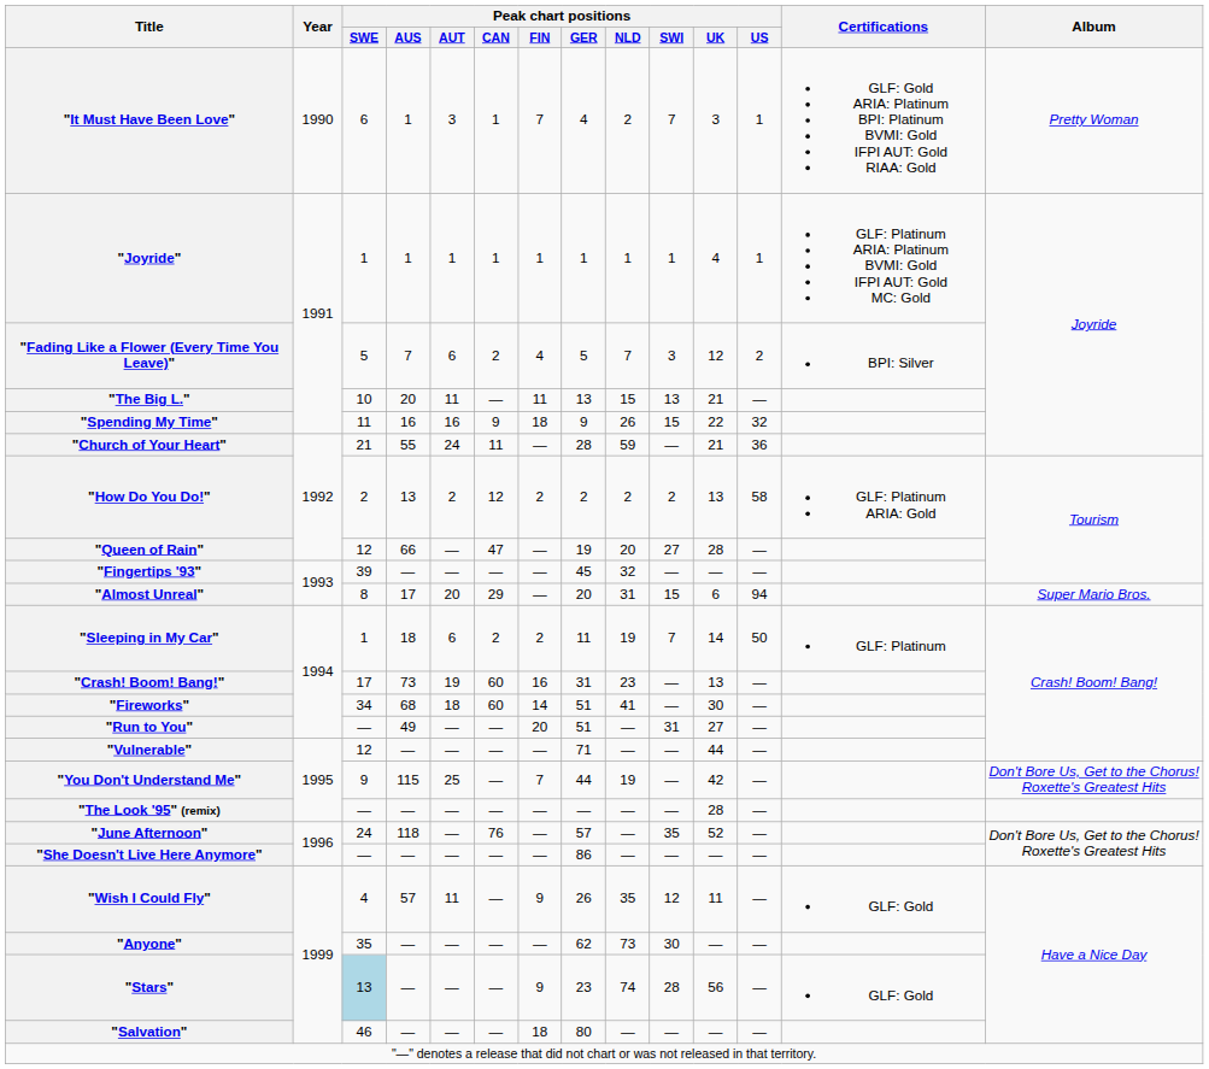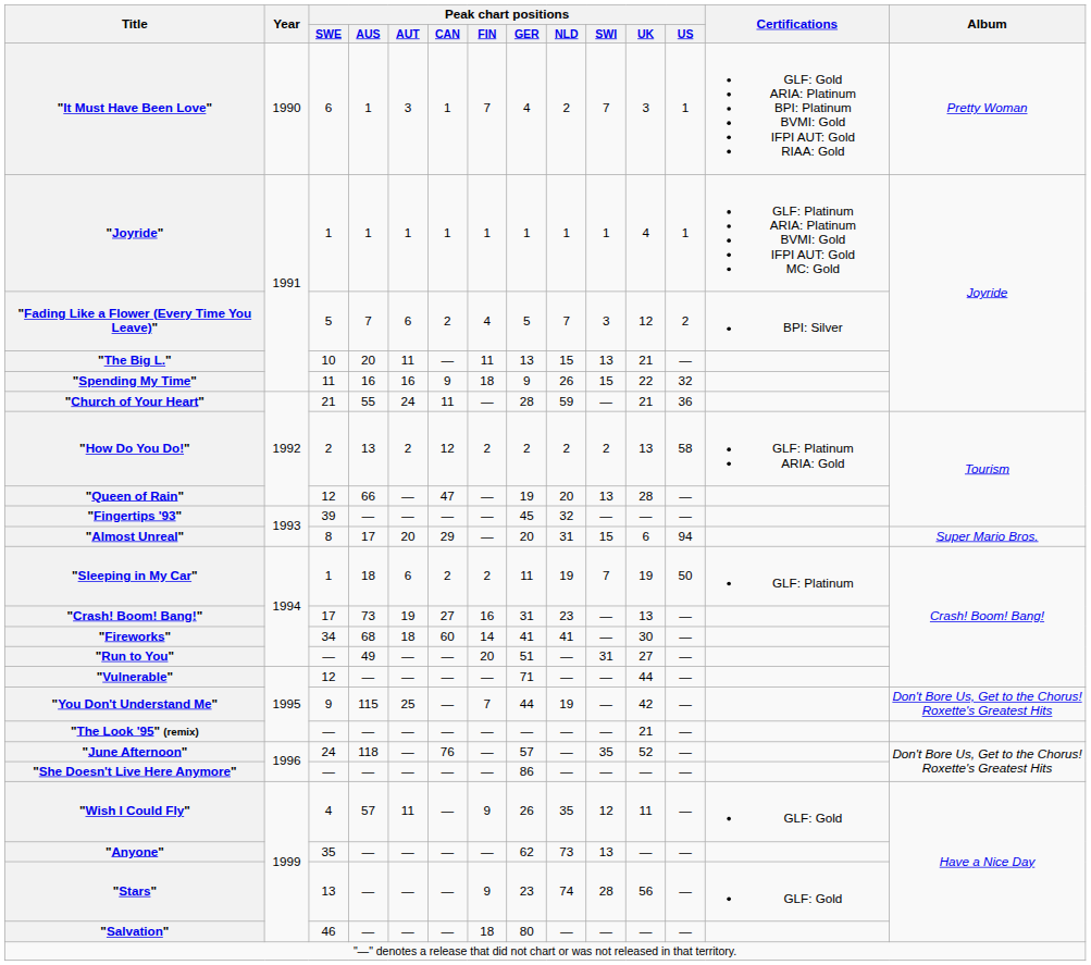 <table class="wikitable plainrowheaders" style="text-align:center;">
 <tr>
 <th scope="col" rowspan="2" style="width:20em;">Title</th>
 <th scope="col" rowspan="2" style="width:3em;">Year</th>
 <th scope="col" colspan="10">Peak chart positions</th>
 <th scope="col" rowspan="2" style="width:14em;"><a href='#'>Certifications</a></th>
 <th scope="col" rowspan="2" style="width:15em;">Album</th>
 </tr>
 <tr>
 <th scope="col" style="width:3em;font-size:90%;"><a href='#'>SWE</a><br></th>
 <th scope="col" style="width:3em;font-size:90%;"><a href='#'>AUS</a><br></th>
 <th scope="col" style="width:3em;font-size:90%;"><a href='#'>AUT</a><br></th>
 <th scope="col" style="width:3em;font-size:90%;"><a href='#'>CAN</a><br></th>
 <th scope="col" style="width:3em;font-size:90%;"><a href='#'>FIN</a><br></th>
 <th scope="col" style="width:3em;font-size:90%;"><a href='#'>GER</a><br></th>
 <th scope="col" style="width:3em;font-size:90%;"><a href='#'>NLD</a><br></th>
 <th scope="col" style="width:3em;font-size:90%;"><a href='#'>SWI</a><br></th>
 <th scope="col" style="width:3em;font-size:90%;"><a href='#'>UK</a><br></th>
 <th scope="col" style="width:3em;font-size:90%;"><a href='#'>US</a><br></th>
 </tr>
 <tr>
 <th scope="row">"<a href='#'>It Must Have Been Love</a>"</th>
 <td>1990</td>
 <td>6</td>
 <td>1</td>
 <td>3</td>
 <td>1</td>
 <td>7</td>
 <td>4</td>
 <td>2</td>
 <td>7</td>
 <td>3</td>
 <td>1</td>
 <td><br><ul><li>GLF: Gold</li><li>ARIA: Platinum</li><li>BPI: Platinum</li><li>BVMI: Gold</li><li>IFPI AUT: Gold</li><li>RIAA: Gold</li></ul></td>
 <td><em><a href='#'>Pretty Woman</a></em></td>
 </tr>
 <tr>
 <th scope="row">"<a href='#'>Joyride</a>"</th>
 <td rowspan="4">1991</td>
 <td>1</td>
 <td>1</td>
 <td>1</td>
 <td>1</td>
 <td>1</td>
 <td>1</td>
 <td>1</td>
 <td>1</td>
 <td>4</td>
 <td>1</td>
 <td><br><ul><li>GLF: Platinum</li><li>ARIA: Platinum</li><li>BVMI: Gold</li><li>IFPI AUT: Gold</li><li>MC: Gold</li></ul></td>
 <td rowspan="5"><em><a href='#'>Joyride</a></em></td>
 </tr>
 <tr>
 <th scope="row">"<a href='#'>Fading Like a Flower (Every Time You Leave)</a>"</th>
 <td>5</td>
 <td>7</td>
 <td>6</td>
 <td>2</td>
 <td>4</td>
 <td>5</td>
 <td>7</td>
 <td>3</td>
 <td>12</td>
 <td>2</td>
 <td><br><ul><li>BPI: Silver</li></ul></td>
 </tr>
 <tr>
 <th scope="row">"<a href='#'>The Big L.</a>"</th>
 <td>10</td>
 <td>20</td>
 <td>11</td>
 <td>—</td>
 <td>11</td>
 <td>13</td>
 <td>15</td>
 <td>13</td>
 <td>21</td>
 <td>—</td>
 <td></td>
 </tr>
 <tr>
 <th scope="row">"<a href='#'>Spending My Time</a>"</th>
 <td>11</td>
 <td>16</td>
 <td>16</td>
 <td>9</td>
 <td>18</td>
 <td>9</td>
 <td>26</td>
 <td>15</td>
 <td>22</td>
 <td>32</td>
 <td></td>
 </tr>
 <tr>
 <th scope="row">"<a href='#'>Church of Your Heart</a>"</th>
 <td rowspan="3">1992</td>
 <td>21</td>
 <td>55</td>
 <td>24</td>
 <td>11</td>
 <td>—</td>
 <td>28</td>
 <td>59</td>
 <td>—</td>
 <td>21</td>
 <td>36</td>
 <td></td>
 </tr>
 <tr>
 <th scope="row">"<a href='#'>How Do You Do!</a>"</th>
 <td>2</td>
 <td>13</td>
 <td>2</td>
 <td>12</td>
 <td>2</td>
 <td>2</td>
 <td>2</td>
 <td>2</td>
 <td>13</td>
 <td>58</td>
 <td><br><ul><li>GLF: Platinum</li><li>ARIA: Gold</li></ul></td>
 <td rowspan="3"><em><a href='#'>Tourism</a></em></td>
 </tr>
 <tr>
 <th scope="row">"<a href='#'>Queen of Rain</a>"</th>
 <td>12</td>
 <td>66</td>
 <td>—</td>
 <td>47</td>
 <td>—</td>
 <td>19</td>
 <td>20</td>
-<td>27</td>
+<td>13</td>
 <td>28</td>
 <td>—</td>
 <td></td>
 </tr>
 <tr>
 <th scope="row">"<a href='#'>Fingertips '93</a>"</th>
 <td rowspan="2">1993</td>
 <td>39</td>
 <td>—</td>
 <td>—</td>
 <td>—</td>
 <td>—</td>
 <td>45</td>
 <td>32</td>
 <td>—</td>
 <td>—</td>
 <td>—</td>
 <td></td>
 </tr>
 <tr>
 <th scope="row">"<a href='#'>Almost Unreal</a>"</th>
 <td>8</td>
 <td>17</td>
 <td>20</td>
 <td>29</td>
 <td>—</td>
 <td>20</td>
 <td>31</td>
 <td>15</td>
 <td>6</td>
 <td>94</td>
 <td></td>
 <td><em><a href='#'>Super Mario Bros.</a></em></td>
 </tr>
 <tr>
 <th scope="row">"<a href='#'>Sleeping in My Car</a>"</th>
 <td rowspan="4">1994</td>
 <td>1</td>
 <td>18</td>
 <td>6</td>
 <td>2</td>
 <td>2</td>
 <td>11</td>
 <td>19</td>
 <td>7</td>
-<td>14</td>
+<td>19</td>
 <td>50</td>
 <td><br><ul><li>GLF: Platinum</li></ul></td>
 <td rowspan="5"><em><a href='#'>Crash! Boom! Bang!</a></em></td>
 </tr>
 <tr>
 <th scope="row">"<a href='#'>Crash! Boom! Bang!</a>"</th>
 <td>17</td>
 <td>73</td>
 <td>19</td>
-<td>60</td>
+<td>27</td>
 <td>16</td>
 <td>31</td>
 <td>23</td>
 <td>—</td>
 <td>13</td>
 <td>—</td>
 <td></td>
 </tr>
 <tr>
 <th scope="row">"<a href='#'>Fireworks</a>"</th>
 <td>34</td>
 <td>68</td>
 <td>18</td>
 <td>60</td>
 <td>14</td>
-<td>51</td>
+<td>41</td>
 <td>41</td>
 <td>—</td>
 <td>30</td>
 <td>—</td>
 <td></td>
 </tr>
 <tr>
 <th scope="row">"<a href='#'>Run to You</a>"</th>
 <td>—</td>
 <td>49</td>
 <td>—</td>
 <td>—</td>
 <td>20</td>
 <td>51</td>
 <td>—</td>
 <td>31</td>
 <td>27</td>
 <td>—</td>
 <td></td>
 </tr>
 <tr>
 <th scope="row">"<a href='#'>Vulnerable</a>"</th>
 <td rowspan="3">1995</td>
 <td>12</td>
 <td>—</td>
 <td>—</td>
 <td>—</td>
 <td>—</td>
 <td>71</td>
 <td>—</td>
 <td>—</td>
 <td>44</td>
 <td>—</td>
 <td></td>
 </tr>
 <tr>
 <th scope="row">"<a href='#'>You Don't Understand Me</a>"</th>
 <td>9</td>
 <td>115</td>
 <td>25</td>
 <td>—</td>
 <td>7</td>
 <td>44</td>
 <td>19</td>
 <td>—</td>
 <td>42</td>
 <td>—</td>
 <td></td>
 <td><em><a href='#'>Don't Bore Us, Get to the Chorus! Roxette's Greatest Hits</a></em></td>
 </tr>
 <tr>
 <th scope="row">"<a href='#'>The Look '95</a>" <small>(remix)</small></th>
 <td>—</td>
 <td>—</td>
 <td>—</td>
 <td>—</td>
 <td>—</td>
 <td>—</td>
 <td>—</td>
 <td>—</td>
-<td>28</td>
+<td>21</td>
 <td>—</td>
 <td></td>
 <td></td>
 </tr>
 <tr>
 <th scope="row">"<a href='#'>June Afternoon</a>"</th>
 <td rowspan="2">1996</td>
 <td>24</td>
 <td>118</td>
 <td>—</td>
 <td>76</td>
 <td>—</td>
 <td>57</td>
 <td>—</td>
 <td>35</td>
 <td>52</td>
 <td>—</td>
 <td></td>
 <td rowspan="2"><em>Don't Bore Us, Get to the Chorus! Roxette's Greatest Hits</em></td>
 </tr>
 <tr>
 <th scope="row">"<a href='#'>She Doesn't Live Here Anymore</a>"</th>
 <td>—</td>
 <td>—</td>
 <td>—</td>
 <td>—</td>
 <td>—</td>
 <td>86</td>
 <td>—</td>
 <td>—</td>
 <td>—</td>
 <td>—</td>
 <td></td>
 </tr>
 <tr>
 <th scope="row">"<a href='#'>Wish I Could Fly</a>"</th>
 <td rowspan="4">1999</td>
 <td>4</td>
 <td>57</td>
 <td>11</td>
 <td>—</td>
 <td>9</td>
 <td>26</td>
 <td>35</td>
 <td>12</td>
 <td>11</td>
 <td>—</td>
 <td><br><ul><li>GLF: Gold</li></ul></td>
 <td rowspan="4"><em><a href='#'>Have a Nice Day</a></em></td>
 </tr>
 <tr>
 <th scope="row">"<a href='#'>Anyone</a>"</th>
 <td>35</td>
 <td>—</td>
 <td>—</td>
 <td>—</td>
 <td>—</td>
 <td>62</td>
 <td>73</td>
-<td>30</td>
+<td>13</td>
 <td>—</td>
 <td>—</td>
 <td></td>
 </tr>
 <tr>
 <th scope="row">"<a href='#'>Stars</a>"</th>
-<td style="background: lightblue;">13</td>
+<td>13</td>
 <td>—</td>
 <td>—</td>
 <td>—</td>
 <td>9</td>
 <td>23</td>
 <td>74</td>
 <td>28</td>
 <td>56</td>
 <td>—</td>
 <td><br><ul><li>GLF: Gold</li></ul></td>
 </tr>
 <tr>
 <th scope="row">"<a href='#'>Salvation</a>"</th>
 <td>46</td>
 <td>—</td>
 <td>—</td>
 <td>—</td>
 <td>18</td>
 <td>80</td>
 <td>—</td>
 <td>—</td>
 <td>—</td>
 <td>—</td>
 <td></td>
 </tr>
 <tr>
 <td colspan="14" style="font-size:90%">"—" denotes a release that did not chart or was not released in that territory.</td>
 </tr>
 </table>
